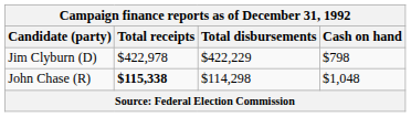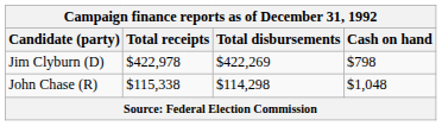 <table class="wikitable sortable">
 <tr>
 <th colspan=4>Campaign finance reports as of December 31, 1992</th>
 </tr>
 <tr style="text-align:center;">
 <th>Candidate (party)</th>
 <th>Total receipts</th>
 <th>Total disbursements</th>
 <th>Cash on hand</th>
 </tr>
 <tr>
 <td>Jim Clyburn (D)</td>
 <td>$422,978</td>
-<td>$422,229</td>
+<td>$422,269</td>
 <td>$798</td>
 </tr>
 <tr>
 <td>John Chase (R)</td>
-<td><strong>$115,338</strong></td>
+<td>$115,338</td>
 <td>$114,298</td>
 <td>$1,048</td>
 </tr>
 <tr>
 <th colspan="4"><small>Source: Federal Election Commission</small></th>
 </tr>
 </table>
